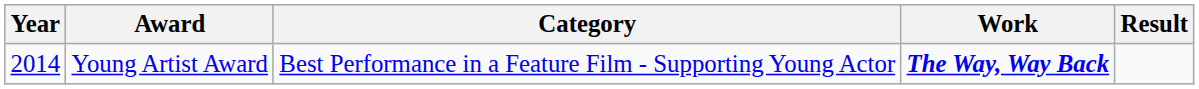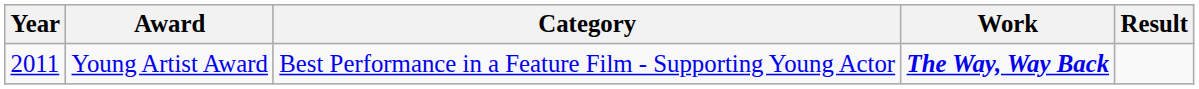 <table class="wikitable sortable">
 <tr>
 <th>Year</th>
 <th>Award</th>
 <th>Category</th>
 <th>Work</th>
 <th>Result</th>
 </tr>
 <tr>
-<td><a href='#'>2014</a></td>
+<td><a href='#'>2011</a></td>
 <td><a href='#'>Young Artist Award</a></td>
 <td><a href='#'>Best Performance in a Feature Film - Supporting Young Actor</a></td>
 <td><strong><em><a href='#'>The Way, Way Back</a></em></strong></td>
 <td></td>
 </tr>
 </table>
